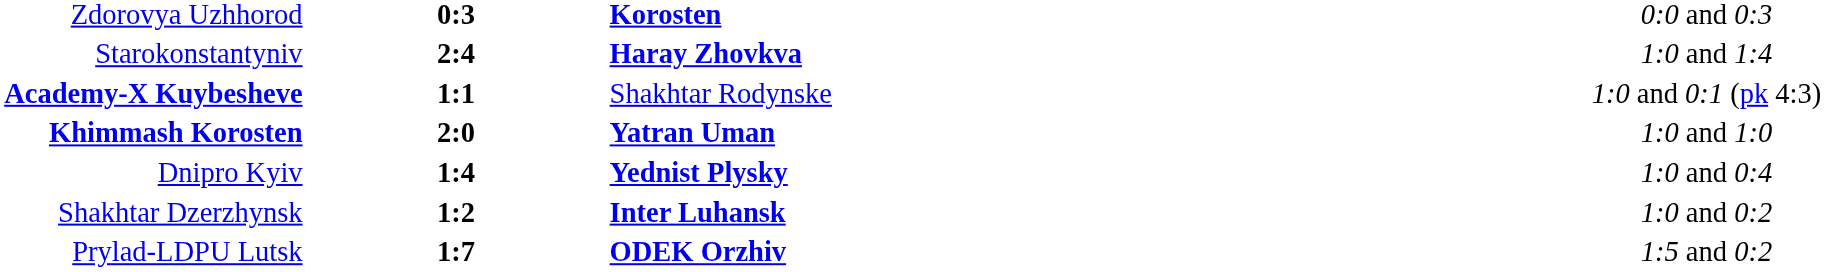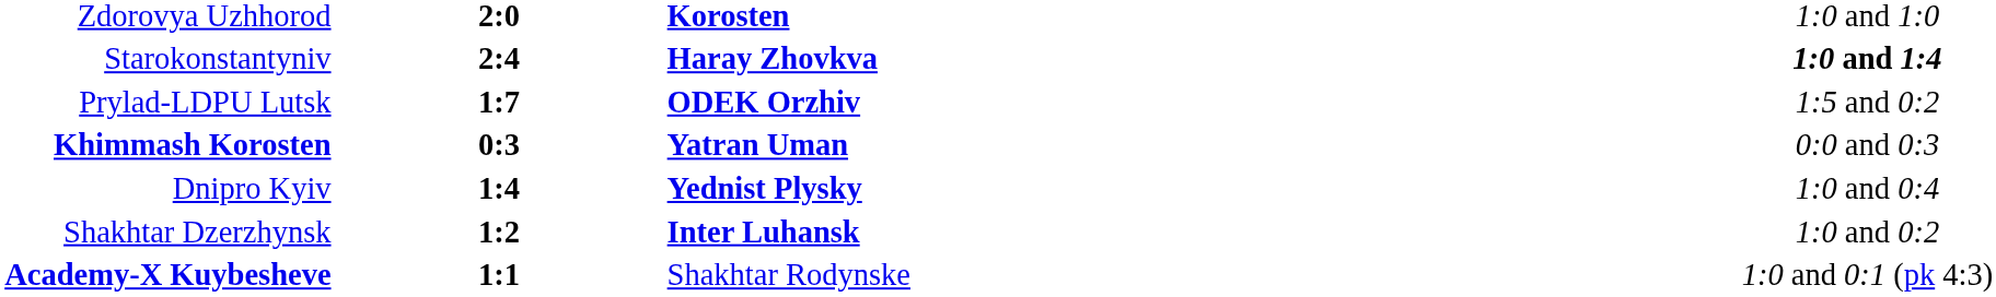 <table width=100% cellspacing=1>
 <tr>
 <th width=20%></th>
 <th width=12%></th>
 <th width=20%></th>
 <th></th>
 </tr>
 <tr style=font-size:90%>
 <td align=right><a href='#'>Zdorovya Uzhhorod</a></td>
-<td align=center><strong>0:3</strong></td>
+<td align=center><strong>2:0</strong></td>
 <td><strong><a href='#'>Korosten</a></strong></td>
-<td align=center><em>0:0</em> and <em>0:3</em></td>
+<td align=center><em>1:0</em> and <em>1:0</em></td>
 </tr>
 <tr style=font-size:90%>
 <td align=right><a href='#'>Starokonstantyniv</a></td>
 <td align=center><strong>2:4</strong></td>
 <td><strong><a href='#'>Haray Zhovkva</a></strong></td>
-<td align=center><em>1:0</em> and <em>1:4</em></td>
+<td align=center><strong><em>1:0</em> and <em>1:4</em></strong></td>
 </tr>
 <tr style=font-size:90%>
-<td align=right><strong><a href='#'>Academy-X Kuybesheve</a></strong></td>
-<td align=center><strong>1:1</strong></td>
-<td><a href='#'>Shakhtar Rodynske</a></td>
-<td align=center><em>1:0</em> and <em>0:1</em> (<a href='#'>pk</a> 4:3)</td>
+<td align=right><a href='#'>Prylad-LDPU Lutsk</a></td>
+<td align=center><strong>1:7</strong></td>
+<td><strong><a href='#'>ODEK Orzhiv</a></strong></td>
+<td align=center><em>1:5</em> and <em>0:2</em></td>
 </tr>
 <tr style=font-size:90%>
 <td align=right><strong><a href='#'>Khimmash Korosten</a></strong></td>
-<td align=center><strong>2:0</strong></td>
+<td align=center><strong>0:3</strong></td>
 <td><strong><a href='#'>Yatran Uman</a></strong></td>
-<td align=center><em>1:0</em> and <em>1:0</em></td>
+<td align=center><em>0:0</em> and <em>0:3</em></td>
 </tr>
 <tr style=font-size:90%>
 <td align=right><a href='#'>Dnipro Kyiv</a></td>
 <td align=center><strong>1:4</strong></td>
 <td><strong><a href='#'>Yednist Plysky</a></strong></td>
 <td align=center><em>1:0</em> and <em>0:4</em></td>
 </tr>
 <tr style=font-size:90%>
 <td align=right><a href='#'>Shakhtar Dzerzhynsk</a></td>
 <td align=center><strong>1:2</strong></td>
 <td><strong><a href='#'>Inter Luhansk</a></strong></td>
 <td align=center><em>1:0</em> and <em>0:2</em></td>
 </tr>
 <tr style=font-size:90%>
-<td align=right><a href='#'>Prylad-LDPU Lutsk</a></td>
-<td align=center><strong>1:7</strong></td>
-<td><strong><a href='#'>ODEK Orzhiv</a></strong></td>
-<td align=center><em>1:5</em> and <em>0:2</em></td>
+<td align=right><strong><a href='#'>Academy-X Kuybesheve</a></strong></td>
+<td align=center><strong>1:1</strong></td>
+<td><a href='#'>Shakhtar Rodynske</a></td>
+<td align=center><em>1:0</em> and <em>0:1</em> (<a href='#'>pk</a> 4:3)</td>
 </tr>
 </table>
